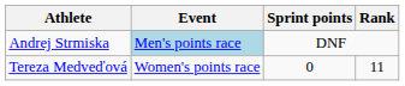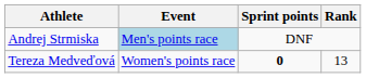 <table class="wikitable" style="font-size:90%">
 <tr>
 <th rowspan=1>Athlete</th>
 <th rowspan=1>Event</th>
 <th>Sprint points</th>
 <th>Rank</th>
 </tr>
 <tr align=center>
 <td align=left><a href='#'>Andrej Strmiska</a></td>
 <td align=left style="background: lightblue;"><a href='#'>Men's points race</a></td>
 <td colspan=2>DNF</td>
 </tr>
 <tr align=center>
 <td align=left><a href='#'>Tereza Medveďová</a></td>
 <td align=left rowspan=2><a href='#'>Women's points race</a></td>
-<td>0</td>
-<td>11</td>
+<td><strong>0</strong></td>
+<td>13</td>
 </tr>
 </table>
